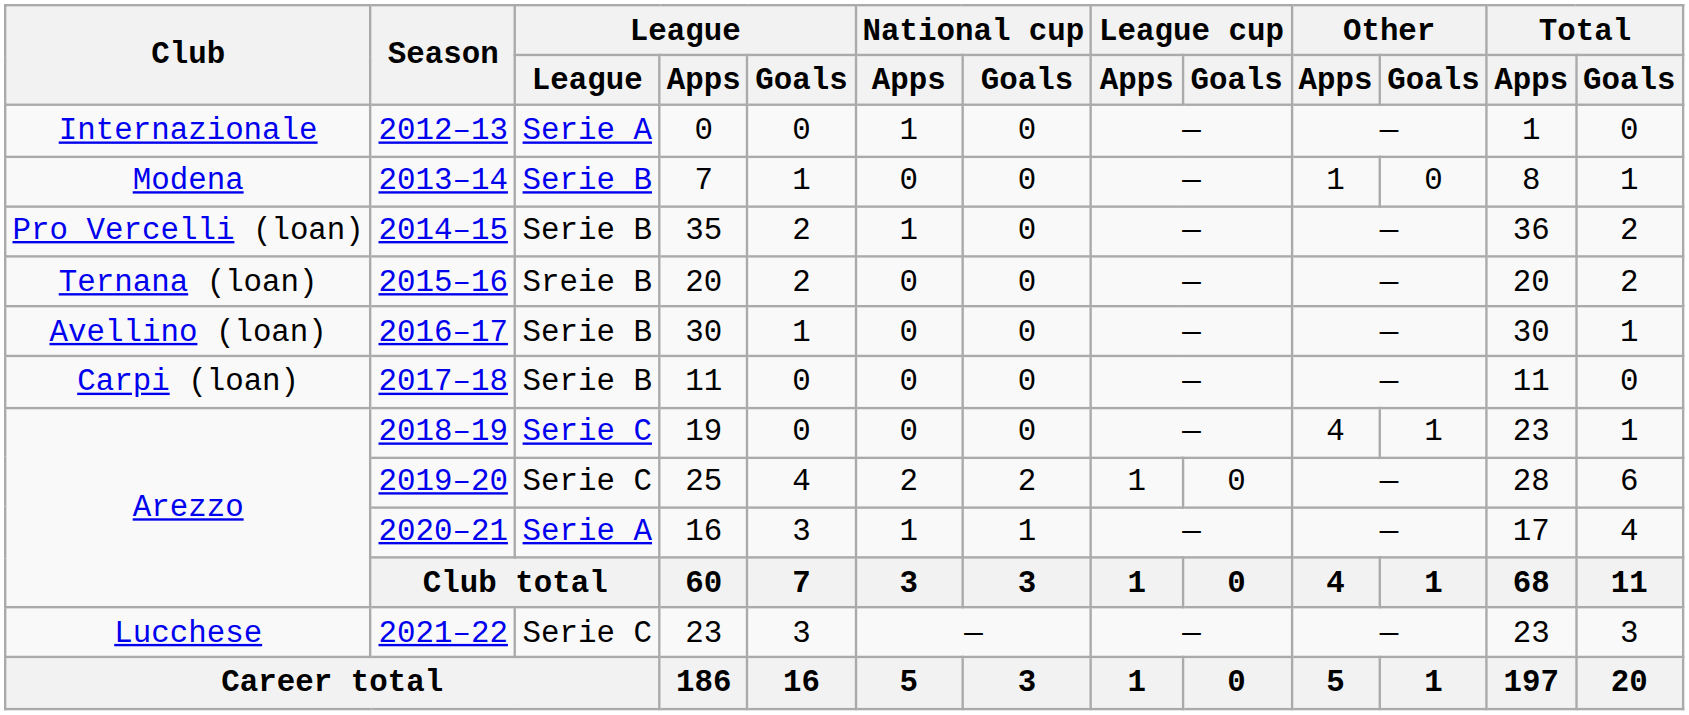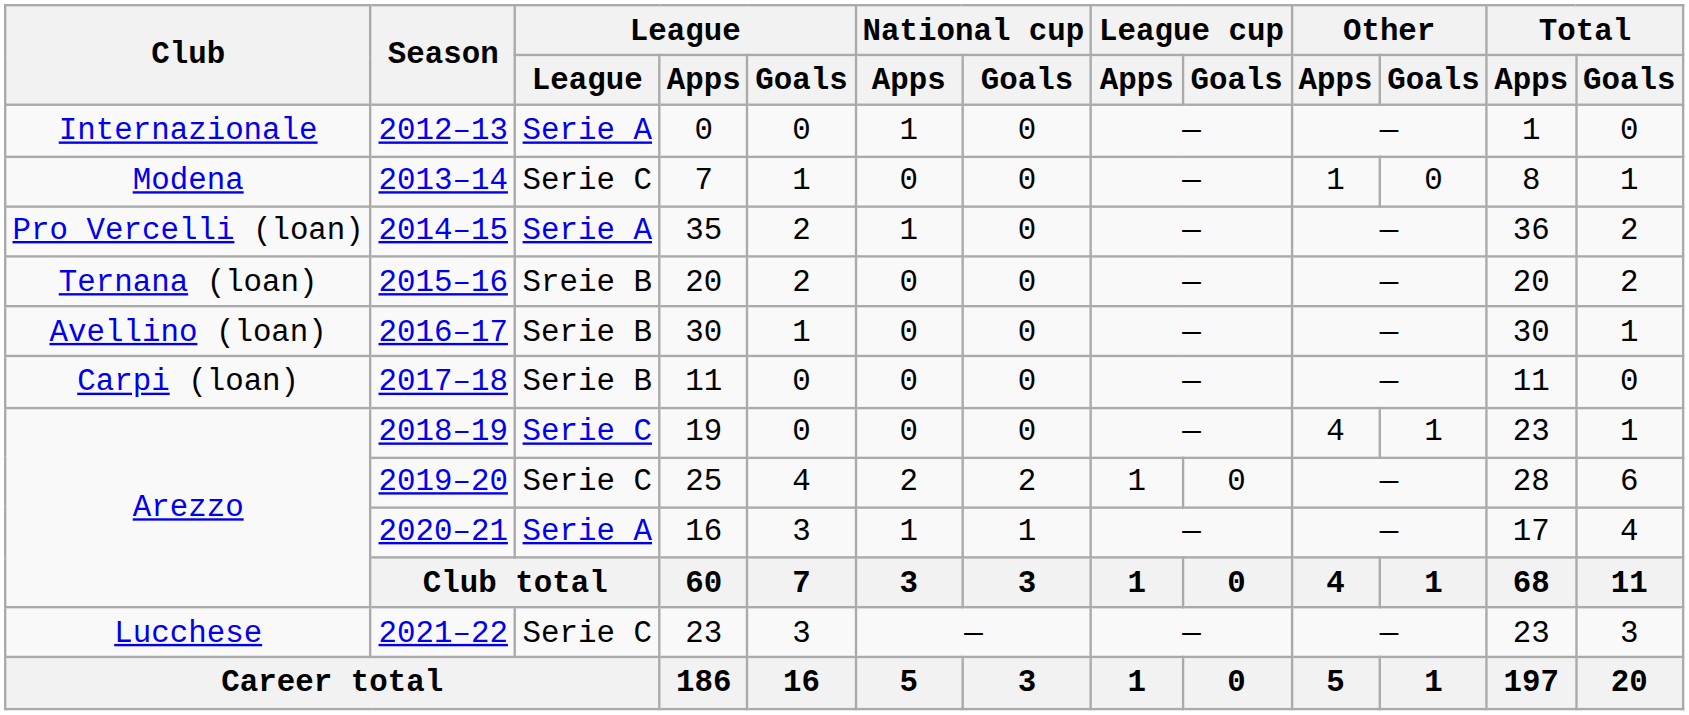 <table class="wikitable" style="text-align: center;">
 <tr>
 <th rowspan="2">Club</th>
 <th rowspan="2">Season</th>
 <th colspan="3">League</th>
 <th colspan="2">National cup</th>
 <th colspan="2">League cup</th>
 <th colspan="2">Other</th>
 <th colspan="2">Total</th>
 </tr>
 <tr>
 <th>League</th>
 <th>Apps</th>
 <th>Goals</th>
 <th>Apps</th>
 <th>Goals</th>
 <th>Apps</th>
 <th>Goals</th>
 <th>Apps</th>
 <th>Goals</th>
 <th>Apps</th>
 <th>Goals</th>
 </tr>
 <tr>
 <td><a href='#'>Internazionale</a></td>
 <td><a href='#'>2012–13</a></td>
 <td><a href='#'>Serie A</a></td>
 <td>0</td>
 <td>0</td>
 <td>1</td>
 <td>0</td>
 <td colspan="2">—</td>
 <td colspan="2">—</td>
 <td>1</td>
 <td>0</td>
 </tr>
 <tr>
 <td><a href='#'>Modena</a></td>
 <td><a href='#'>2013–14</a></td>
-<td><a href='#'>Serie B</a></td>
+<td>Serie C</td>
 <td>7</td>
 <td>1</td>
 <td>0</td>
 <td>0</td>
 <td colspan="2">—</td>
 <td>1</td>
 <td>0</td>
 <td>8</td>
 <td>1</td>
 </tr>
 <tr>
 <td><a href='#'>Pro Vercelli</a> (loan)</td>
 <td><a href='#'>2014–15</a></td>
-<td>Serie B</td>
+<td><a href='#'>Serie A</a></td>
 <td>35</td>
 <td>2</td>
 <td>1</td>
 <td>0</td>
 <td colspan="2">—</td>
 <td colspan="2">—</td>
 <td>36</td>
 <td>2</td>
 </tr>
 <tr>
 <td><a href='#'>Ternana</a> (loan)</td>
 <td><a href='#'>2015–16</a></td>
 <td rowspan="1">Sreie B</td>
 <td>20</td>
 <td>2</td>
 <td>0</td>
 <td>0</td>
 <td colspan="2">—</td>
 <td colspan="2">—</td>
 <td>20</td>
 <td>2</td>
 </tr>
 <tr>
 <td rowspan="1"><a href='#'>Avellino</a> (loan)</td>
 <td><a href='#'>2016–17</a></td>
 <td>Serie B</td>
 <td>30</td>
 <td>1</td>
 <td>0</td>
 <td>0</td>
 <td colspan="2">—</td>
 <td colspan="2">—</td>
 <td>30</td>
 <td>1</td>
 </tr>
 <tr>
 <td><a href='#'>Carpi</a> (loan)</td>
 <td><a href='#'>2017–18</a></td>
 <td>Serie B</td>
 <td>11</td>
 <td>0</td>
 <td>0</td>
 <td>0</td>
 <td colspan="2">—</td>
 <td colspan="2">—</td>
 <td>11</td>
 <td>0</td>
 </tr>
 <tr>
 <td rowspan="4"><a href='#'>Arezzo</a></td>
 <td><a href='#'>2018–19</a></td>
 <td><a href='#'>Serie C</a></td>
 <td>19</td>
 <td>0</td>
 <td>0</td>
 <td>0</td>
 <td colspan="2">—</td>
 <td>4</td>
 <td>1</td>
 <td>23</td>
 <td>1</td>
 </tr>
 <tr>
 <td><a href='#'>2019–20</a></td>
 <td>Serie C</td>
 <td>25</td>
 <td>4</td>
 <td>2</td>
 <td>2</td>
 <td>1</td>
 <td>0</td>
 <td colspan="2">—</td>
 <td>28</td>
 <td>6</td>
 </tr>
 <tr>
 <td><a href='#'>2020–21</a></td>
 <td><a href='#'>Serie A</a></td>
 <td>16</td>
 <td>3</td>
 <td>1</td>
 <td>1</td>
 <td colspan="2">—</td>
 <td colspan="2">—</td>
 <td>17</td>
 <td>4</td>
 </tr>
 <tr>
 <th colspan="2">Club total</th>
 <th>60</th>
 <th>7</th>
 <th>3</th>
 <th>3</th>
 <th>1</th>
 <th>0</th>
 <th>4</th>
 <th>1</th>
 <th>68</th>
 <th>11</th>
 </tr>
 <tr>
 <td><a href='#'>Lucchese</a></td>
 <td><a href='#'>2021–22</a></td>
 <td>Serie C</td>
 <td>23</td>
 <td>3</td>
 <td colspan="2">—</td>
 <td colspan="2">—</td>
 <td colspan="2">—</td>
 <td>23</td>
 <td>3</td>
 </tr>
 <tr>
 <th colspan="3">Career total</th>
 <th>186</th>
 <th>16</th>
 <th>5</th>
 <th>3</th>
 <th>1</th>
 <th>0</th>
 <th>5</th>
 <th>1</th>
 <th>197</th>
 <th>20</th>
 </tr>
 </table>
